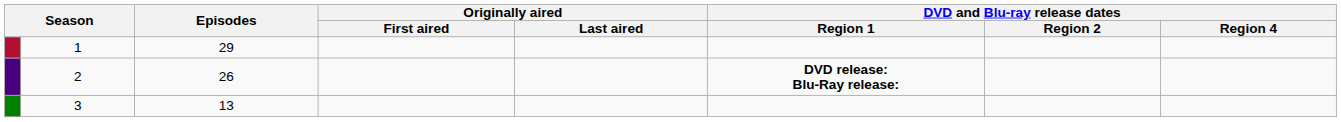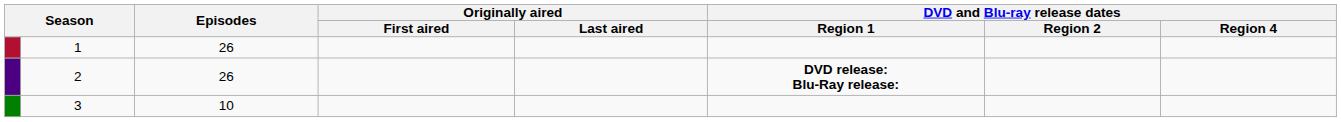 <table class="wikitable plainrowheaders"  style="text-align:center; width:99%;">
 <tr>
 <th style="padding:0 8px;" colspan="2" rowspan="2">Season</th>
 <th style="padding:0 8px;" rowspan="2">Episodes</th>
 <th style="padding:0 8px;" colspan="2">Originally aired</th>
 <th scope="col" style="padding:0 8px"  colspan="3"><a href='#'>DVD</a> and <a href='#'>Blu-ray</a> release dates</th>
 </tr>
 <tr>
 <th style="padding:0 8px;">First aired</th>
 <th style="padding:0 8px;">Last aired</th>
 <th style="padding: 0 8px">Region 1</th>
 <th style="padding: 0 8px">Region 2</th>
 <th style="padding: 0 8px">Region 4</th>
 </tr>
 <tr>
 <th scope="row" style="width:12px; background:#B11030;"></th>
 <td>1</td>
-<td>29</td>
+<td>26</td>
 <td></td>
 <td></td>
 <td></td>
 <td></td>
 <td></td>
 </tr>
 <tr>
 <th scope="row" style="width:12px; background:#4B0082;"></th>
 <td>2</td>
 <td>26</td>
 <td></td>
 <td></td>
 <td><strong>DVD release: <br>Blu-Ray release: </strong></td>
 <td></td>
 <td></td>
 </tr>
 <tr>
 <th scope="row" style="width:12px; background:#008000;"></th>
 <td>3</td>
-<td>13</td>
+<td>10</td>
 <td></td>
 <td></td>
 <td></td>
 <td></td>
 <td></td>
 </tr>
 </table>
